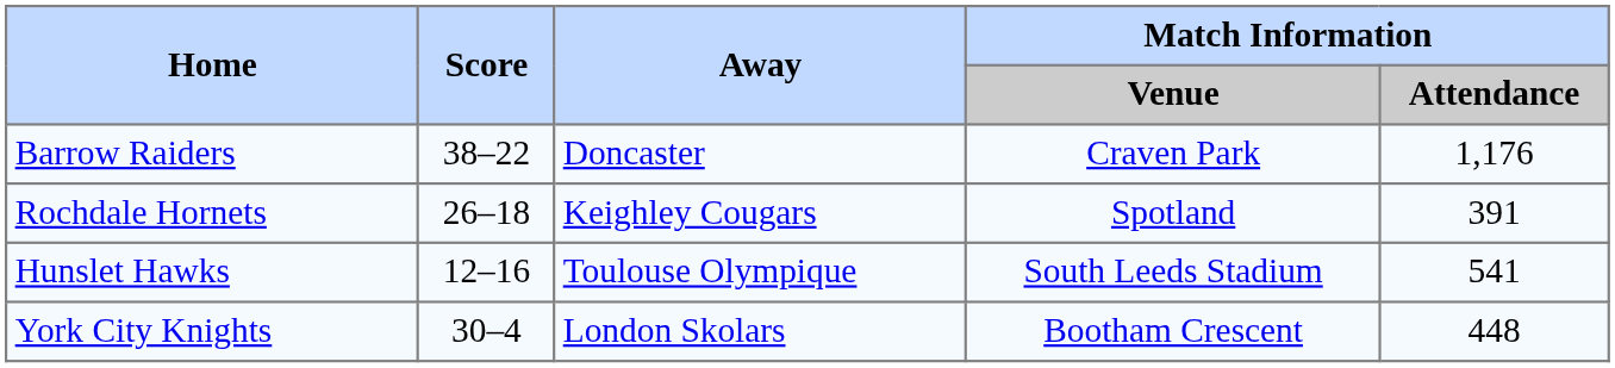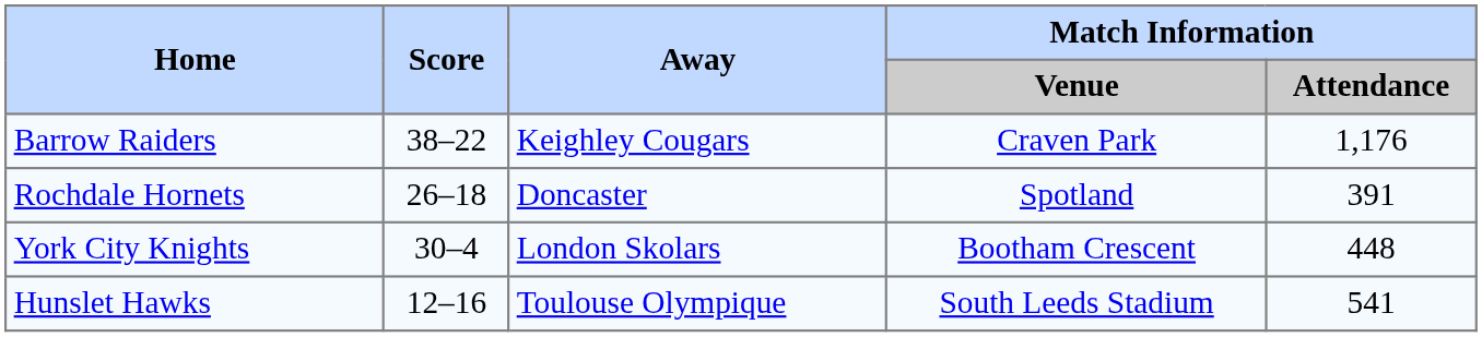 <table border=1 style="border-collapse:collapse; font-size:85%; text-align:center;" cellpadding=3 cellspacing=0 width=100%>
 <tr bgcolor=#C1D8FF>
 <th rowspan=2 width=19%>Home</th>
 <th rowspan=2 width=6%>Score</th>
 <th rowspan=2 width=19%>Away</th>
 <th colspan=2>Match Information</th>
 </tr>
 <tr bgcolor=#CCCCCC>
 <th width=19%>Venue</th>
 <th width=7%>Attendance</th>
 </tr>
 <tr bgcolor=#F5FAFF>
 <td align=left> <a href='#'>Barrow Raiders</a></td>
 <td>38–22</td>
-<td align=left> <a href='#'>Doncaster</a></td>
+<td align=left> <a href='#'>Keighley Cougars</a></td>
 <td><a href='#'>Craven Park</a></td>
 <td>1,176</td>
 </tr>
 <tr bgcolor=#F5FAFF>
 <td align=left> <a href='#'>Rochdale Hornets</a></td>
 <td>26–18</td>
-<td align=left> <a href='#'>Keighley Cougars</a></td>
+<td align=left> <a href='#'>Doncaster</a></td>
 <td><a href='#'>Spotland</a></td>
 <td>391</td>
+</tr>
+<tr bgcolor=#F5FAFF>
+<td align=left> <a href='#'>York City Knights</a></td>
+<td>30–4</td>
+<td align=left> <a href='#'>London Skolars</a></td>
+<td><a href='#'>Bootham Crescent</a></td>
+<td>448</td>
 </tr>
 <tr bgcolor=#F5FAFF>
 <td align=left> <a href='#'>Hunslet Hawks</a></td>
 <td>12–16</td>
 <td align=left> <a href='#'>Toulouse Olympique</a></td>
 <td><a href='#'>South Leeds Stadium</a></td>
 <td>541</td>
 </tr>
-<tr bgcolor=#F5FAFF>
-<td align=left> <a href='#'>York City Knights</a></td>
-<td>30–4</td>
-<td align=left> <a href='#'>London Skolars</a></td>
-<td><a href='#'>Bootham Crescent</a></td>
-<td>448</td>
-</tr>
 </table>
